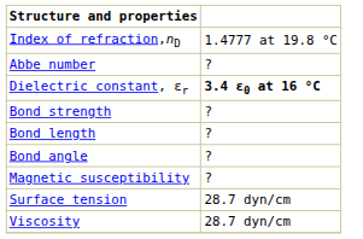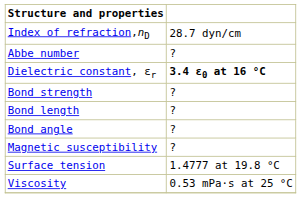 <table border="1" cellspacing="0" cellpadding="3" style="margin: 0 0 0 0.5em; background: #FFFFFF; border-collapse: collapse; border-color: #C0C090;">
 <tr>
 <th>Structure and properties</th>
 </tr>
 <tr>
 <td><a href='#'>Index of refraction</a>,<em>n</em><sub>D</sub></td>
-<td>1.4777 at 19.8 °C </td>
+<td>28.7 dyn/cm</td>
 </tr>
 <tr>
 <td><a href='#'>Abbe number</a></td>
 <td>? </td>
 </tr>
 <tr>
 <td><a href='#'>Dielectric constant</a>, ε<sub>r</sub></td>
 <td><strong>3.4 ε<sub>0</sub> at 16 °C </strong></td>
 </tr>
 <tr>
 <td><a href='#'>Bond strength</a></td>
 <td>? </td>
 </tr>
 <tr>
 <td><a href='#'>Bond length</a></td>
 <td>? </td>
 </tr>
 <tr>
 <td><a href='#'>Bond angle</a></td>
 <td>? </td>
 </tr>
 <tr>
 <td><a href='#'>Magnetic susceptibility</a></td>
 <td>? </td>
 </tr>
 <tr>
 <td><a href='#'>Surface tension</a></td>
-<td>28.7 dyn/cm</td>
+<td>1.4777 at 19.8 °C </td>
 </tr>
 <tr>
 <td><a href='#'>Viscosity</a></td>
-<td>28.7 dyn/cm</td>
+<td>0.53 mPa·s at 25 °C</td>
 </tr>
 <tr>
 </tr>
 </table>
